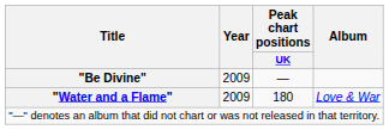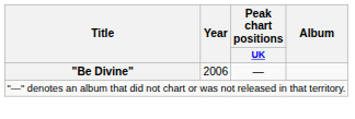 <table class="wikitable plainrowheaders" style="text-align:center;">
 <tr>
 <th scope="col" rowspan="2"  style="width:17em;">Title</th>
 <th scope="col" rowspan="2"  style="width:1em;">Year</th>
 <th scope="col" colspan="1">Peak chart positions</th>
 <th scope="col" rowspan="2">Album</th>
 </tr>
 <tr>
 <th scope="col" style="width:3em;font-size:85%;"><a href='#'>UK</a><br></th>
 </tr>
 <tr>
 <th scope="row">"Be Divine"<br></th>
-<td>2009</td>
+<td>2006</td>
 <td>—</td>
 <td></td>
-</tr>
-<tr>
-<th scope="row">"<a href='#'>Water and a Flame</a>"<br></th>
-<td>2009</td>
-<td>180</td>
-<td><em><a href='#'>Love & War</a></em></td>
 </tr>
 <tr>
 <td colspan="4" style="font-size:90%">"—" denotes an album that did not chart or was not released in that territory.</td>
 </tr>
 </table>
